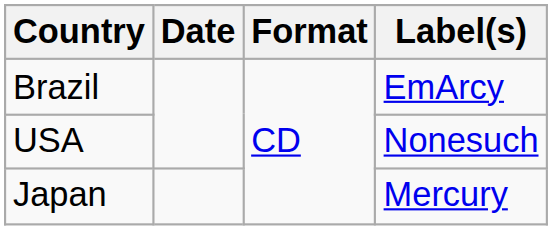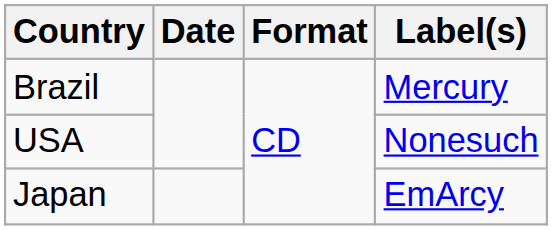 <table class="wikitable plainrowheaders">
 <tr>
 <th scope="col">Country</th>
 <th scope="col">Date</th>
 <th scope="col">Format</th>
 <th scope="col">Label(s)</th>
 </tr>
 <tr>
 <td>Brazil</td>
 <td rowspan="2"></td>
 <td rowspan="3"><a href='#'>CD</a></td>
-<td><a href='#'>EmArcy</a></td>
+<td><a href='#'>Mercury</a></td>
 </tr>
 <tr>
 <td>USA</td>
 <td><a href='#'>Nonesuch</a></td>
 </tr>
 <tr>
 <td>Japan</td>
 <td></td>
-<td><a href='#'>Mercury</a></td>
+<td><a href='#'>EmArcy</a></td>
 </tr>
 </table>
